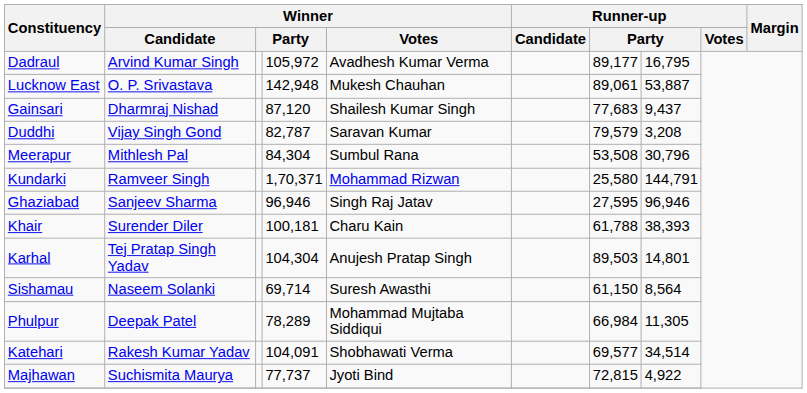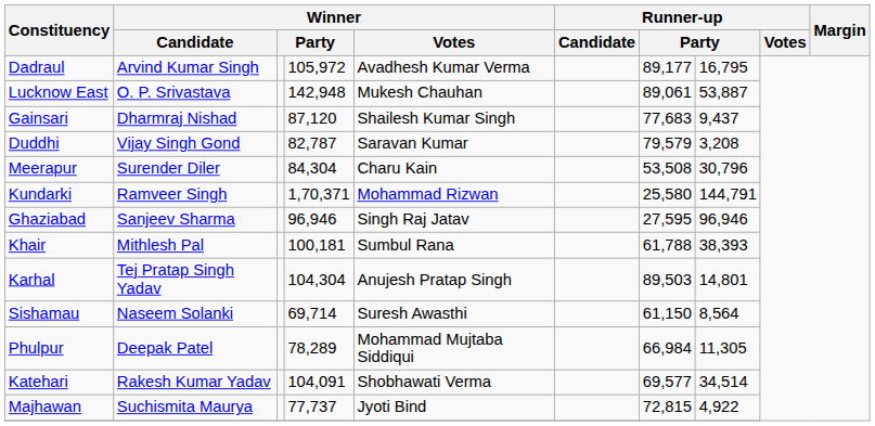 <table class="wikitable sortable">
 <tr>
 <th rowspan="2">Constituency</th>
 <th colspan="4">Winner</th>
 <th colspan="4">Runner-up</th>
 <th rowspan="2">Margin</th>
 </tr>
 <tr>
 <th>Candidate</th>
 <th colspan="2">Party</th>
 <th>Votes</th>
 <th>Candidate</th>
 <th colspan="2">Party</th>
 <th>Votes</th>
 </tr>
 <tr>
 <td><a href='#'>Dadraul</a></td>
 <td><a href='#'>Arvind Kumar Singh</a></td>
 <td></td>
 <td>105,972</td>
 <td>Avadhesh Kumar Verma</td>
 <td></td>
 <td>89,177</td>
 <td>16,795</td>
 </tr>
 <tr>
 <td><a href='#'>Lucknow East</a></td>
 <td><a href='#'>O. P. Srivastava</a></td>
 <td></td>
 <td>142,948</td>
 <td>Mukesh Chauhan</td>
 <td></td>
 <td>89,061</td>
 <td>53,887</td>
 </tr>
 <tr>
 <td><a href='#'>Gainsari</a></td>
 <td><a href='#'>Dharmraj Nishad</a></td>
 <td></td>
 <td>87,120</td>
 <td>Shailesh Kumar Singh</td>
 <td></td>
 <td>77,683</td>
 <td>9,437</td>
 </tr>
 <tr>
 <td><a href='#'>Duddhi</a></td>
 <td><a href='#'>Vijay Singh Gond</a></td>
 <td></td>
 <td>82,787</td>
 <td>Saravan Kumar</td>
 <td></td>
 <td>79,579</td>
 <td>3,208</td>
 </tr>
 <tr>
 <td><a href='#'>Meerapur</a></td>
-<td><a href='#'>Mithlesh Pal</a></td>
+<td><a href='#'>Surender Diler</a></td>
 <td></td>
 <td>84,304</td>
-<td>Sumbul Rana</td>
+<td>Charu Kain</td>
 <td></td>
 <td>53,508</td>
 <td>30,796</td>
 </tr>
 <tr>
 <td><a href='#'>Kundarki</a></td>
 <td><a href='#'>Ramveer Singh</a></td>
 <td></td>
 <td>1,70,371</td>
 <td><a href='#'>Mohammad Rizwan</a></td>
 <td></td>
 <td>25,580</td>
 <td>144,791</td>
 </tr>
 <tr>
 <td><a href='#'>Ghaziabad</a></td>
 <td><a href='#'>Sanjeev Sharma</a></td>
 <td></td>
 <td>96,946</td>
 <td>Singh Raj Jatav</td>
 <td></td>
 <td>27,595</td>
 <td>96,946</td>
 </tr>
 <tr>
 <td><a href='#'>Khair</a></td>
-<td><a href='#'>Surender Diler</a></td>
+<td><a href='#'>Mithlesh Pal</a></td>
 <td></td>
 <td>100,181</td>
-<td>Charu Kain</td>
+<td>Sumbul Rana</td>
 <td></td>
 <td>61,788</td>
 <td>38,393</td>
 </tr>
 <tr>
 <td><a href='#'>Karhal</a></td>
 <td><a href='#'>Tej Pratap Singh Yadav</a></td>
 <td></td>
 <td>104,304</td>
 <td>Anujesh Pratap Singh</td>
 <td></td>
 <td>89,503</td>
 <td>14,801</td>
 </tr>
 <tr>
 <td><a href='#'>Sishamau</a></td>
 <td><a href='#'>Naseem Solanki</a></td>
 <td></td>
 <td>69,714</td>
 <td>Suresh Awasthi</td>
 <td></td>
 <td>61,150</td>
 <td>8,564</td>
 </tr>
 <tr>
 <td><a href='#'>Phulpur</a></td>
 <td><a href='#'>Deepak Patel</a></td>
 <td></td>
 <td>78,289</td>
 <td>Mohammad Mujtaba Siddiqui</td>
 <td></td>
 <td>66,984</td>
 <td>11,305</td>
 </tr>
 <tr>
 <td><a href='#'>Katehari</a></td>
 <td><a href='#'>Rakesh Kumar Yadav</a></td>
 <td></td>
 <td>104,091</td>
 <td>Shobhawati Verma</td>
 <td></td>
 <td>69,577</td>
 <td>34,514</td>
 </tr>
 <tr>
 <td><a href='#'>Majhawan</a></td>
 <td><a href='#'>Suchismita Maurya</a></td>
 <td></td>
 <td>77,737</td>
 <td>Jyoti Bind</td>
 <td></td>
 <td>72,815</td>
 <td>4,922</td>
 </tr>
 <tr>
 </tr>
 </table>
